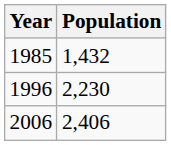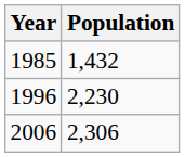 <table class="wikitable">
 <tr>
 <th>Year</th>
 <th>Population</th>
 </tr>
 <tr>
 <td>1985</td>
 <td>1,432</td>
 </tr>
 <tr>
 <td>1996</td>
 <td>2,230</td>
 </tr>
 <tr>
 <td>2006</td>
-<td>2,406</td>
+<td>2,306</td>
 </tr>
 </table>
